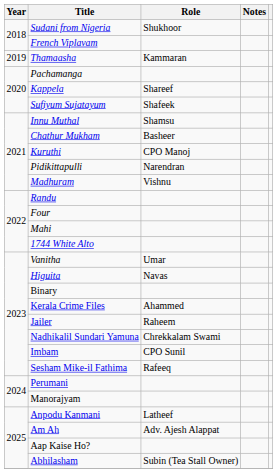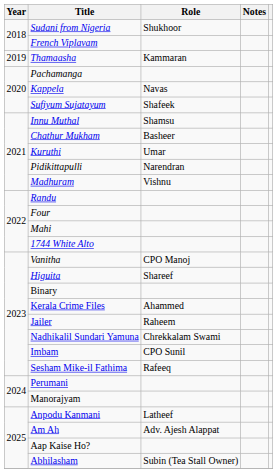 <table class="wikitable sortable">
 <tr>
 <th>Year</th>
 <th>Title</th>
 <th>Role</th>
 <th>Notes</th>
 <th></th>
 </tr>
 <tr>
 <td rowspan="2">2018</td>
 <td><em><a href='#'>Sudani from Nigeria</a></em></td>
 <td>Shukhoor</td>
 <td></td>
 <td></td>
 </tr>
 <tr>
 <td><em><a href='#'>French Viplavam</a></em></td>
 <td></td>
 <td></td>
 <td></td>
 </tr>
 <tr>
 <td>2019</td>
 <td><em><a href='#'>Thamaasha</a></em></td>
 <td>Kammaran</td>
 <td></td>
 <td></td>
 </tr>
 <tr>
 <td rowspan="3">2020</td>
 <td><em>Pachamanga</em></td>
 <td></td>
 <td></td>
 <td></td>
 </tr>
 <tr>
 <td><em><a href='#'>Kappela</a></em></td>
-<td>Shareef</td>
+<td>Navas</td>
 <td></td>
 <td></td>
 </tr>
 <tr>
 <td><em><a href='#'>Sufiyum Sujatayum</a></em></td>
 <td>Shafeek</td>
 <td></td>
 <td></td>
 </tr>
 <tr>
 <td rowspan="5">2021</td>
 <td><em><a href='#'>Innu Muthal</a></em></td>
 <td>Shamsu</td>
 <td></td>
 <td></td>
 </tr>
 <tr>
 <td><em><a href='#'>Chathur Mukham</a></em></td>
 <td>Basheer</td>
 <td></td>
 <td></td>
 </tr>
 <tr>
 <td><em><a href='#'>Kuruthi</a></em></td>
-<td>CPO Manoj</td>
+<td>Umar</td>
 <td></td>
 <td></td>
 </tr>
 <tr>
 <td><em>Pidikittapulli</em></td>
 <td>Narendran</td>
 <td></td>
 <td></td>
 </tr>
 <tr>
 <td><em><a href='#'>Madhuram</a></em></td>
 <td>Vishnu</td>
 <td></td>
 <td></td>
 </tr>
 <tr>
 <td rowspan="4">2022</td>
 <td><em><a href='#'>Randu</a></em></td>
 <td></td>
 <td></td>
 <td></td>
 </tr>
 <tr>
 <td><em>Four</em></td>
 <td></td>
 <td></td>
 <td></td>
 </tr>
 <tr>
 <td><em>Mahi</em></td>
 <td></td>
 <td></td>
 <td></td>
 </tr>
 <tr>
 <td><em><a href='#'>1744 White Alto</a></em></td>
 <td></td>
 <td></td>
 <td></td>
 </tr>
 <tr>
 <td rowspan="8">2023</td>
 <td><em>Vanitha</em></td>
-<td>Umar</td>
+<td>CPO Manoj</td>
 <td></td>
 <td></td>
 </tr>
 <tr>
 <td><em><a href='#'>Higuita</a></td>
-<td>Navas</td>
+<td>Shareef</td>
 <td></td>
 <td></td>
 </tr>
 <tr>
 <td></em>Binary<em></td>
 <td></td>
 <td></td>
 <td></td>
 </tr>
 <tr>
 <td></em><a href='#'>Kerala Crime Files</a><em></td>
 <td>Ahammed</td>
 <td></td>
 <td></td>
 </tr>
 <tr>
 <td></em><a href='#'>Jailer</a><em></td>
 <td>Raheem</td>
 <td></td>
 <td></td>
 </tr>
 <tr>
 <td></em><a href='#'>Nadhikalil Sundari Yamuna</a><em></td>
 <td>Chrekkalam Swami</td>
 <td></td>
 <td></td>
 </tr>
 <tr>
 <td></em><a href='#'>Imbam</a><em></td>
 <td>CPO Sunil</td>
 <td></td>
 <td></td>
 </tr>
 <tr>
 <td></em><a href='#'>Sesham Mike-il Fathima</a><em></td>
 <td>Rafeeq</td>
 <td></td>
 <td></td>
 </tr>
 <tr>
 <td rowspan="2">2024</td>
 <td></em><a href='#'>Perumani</a><em></td>
 <td></td>
 <td></td>
 <td></td>
 </tr>
 <tr>
 <td></em>Manorajyam<em></td>
 <td></td>
 <td></td>
 <td></td>
 </tr>
 <tr>
 <td rowspan="4">2025</td>
 <td></em><a href='#'>Anpodu Kanmani</a><em></td>
 <td>Latheef</td>
 <td></td>
 <td></td>
 </tr>
 <tr>
 <td></em><a href='#'>Am Ah</a><em></td>
 <td>Adv. Ajesh Alappat</td>
 <td></td>
 <td></td>
 </tr>
 <tr>
 <td></em>Aap Kaise Ho?<em></td>
 <td></td>
 <td></td>
 <td></td>
 </tr>
 <tr>
 <td></em><a href='#'>Abhilasham</a><em></td>
 <td>Subin (Tea Stall Owner)</td>
 <td></td>
 <td></td>
 </tr>
 <tr>
 </tr>
 </table>
